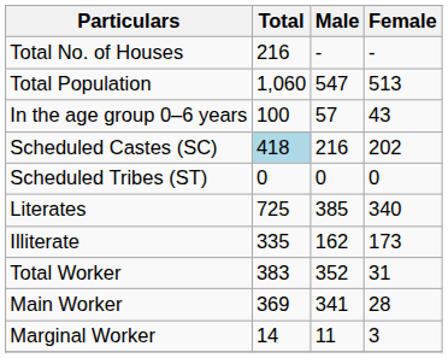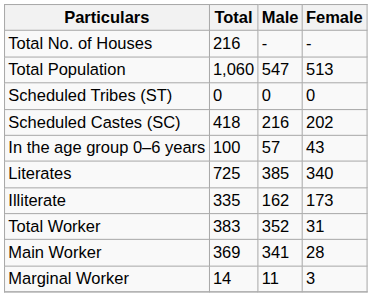 <table class="wikitable sortable">
 <tr>
 <th>Particulars</th>
 <th>Total</th>
 <th>Male</th>
 <th>Female</th>
 </tr>
 <tr>
 <td>Total No. of Houses</td>
 <td>216</td>
 <td>-</td>
 <td>-</td>
 </tr>
 <tr>
 <td>Total Population</td>
 <td>1,060</td>
 <td>547</td>
 <td>513</td>
 </tr>
 <tr>
+<td>Scheduled Tribes (ST)</td>
+<td>0</td>
+<td>0</td>
+<td>0</td>
+</tr>
+<tr>
+<td>Scheduled Castes (SC)</td>
+<td>418</td>
+<td>216</td>
+<td>202</td>
+</tr>
+<tr>
 <td>In the age group 0–6 years</td>
 <td>100</td>
 <td>57</td>
 <td>43</td>
-</tr>
-<tr>
-<td>Scheduled Castes (SC)</td>
-<td style="background: lightblue;">418</td>
-<td>216</td>
-<td>202</td>
-</tr>
-<tr>
-<td>Scheduled Tribes (ST)</td>
-<td>0</td>
-<td>0</td>
-<td>0</td>
 </tr>
 <tr>
 <td>Literates</td>
 <td>725</td>
 <td>385</td>
 <td>340</td>
 </tr>
 <tr>
 <td>Illiterate</td>
 <td>335</td>
 <td>162</td>
 <td>173</td>
 </tr>
 <tr>
 <td>Total Worker</td>
 <td>383</td>
 <td>352</td>
 <td>31</td>
 </tr>
 <tr>
 <td>Main Worker</td>
 <td>369</td>
 <td>341</td>
 <td>28</td>
 </tr>
 <tr>
 <td>Marginal Worker</td>
 <td>14</td>
 <td>11</td>
 <td>3</td>
 </tr>
 <tr>
 </tr>
 </table>
